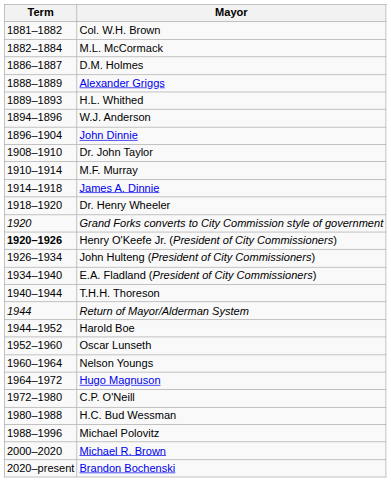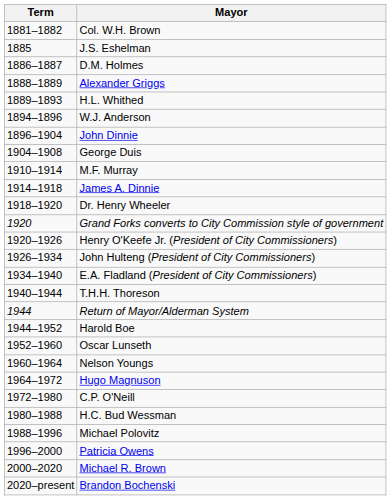 <table class="wikitable">
 <tr>
 <th>Term</th>
 <th>Mayor</th>
 </tr>
 <tr>
 <td>1881–1882</td>
 <td>Col. W.H. Brown</td>
 </tr>
 <tr>
-<td>1882–1884</td>
-<td>M.L. McCormack</td>
+<td>1885</td>
+<td>J.S. Eshelman</td>
 </tr>
 <tr>
 <td>1886–1887</td>
 <td>D.M. Holmes</td>
 </tr>
 <tr>
 <td>1888–1889</td>
 <td><a href='#'>Alexander Griggs</a></td>
 </tr>
 <tr>
 <td>1889–1893</td>
 <td>H.L. Whithed</td>
 </tr>
 <tr>
 <td>1894–1896</td>
 <td>W.J. Anderson</td>
 </tr>
 <tr>
 <td>1896–1904</td>
 <td><a href='#'>John Dinnie</a></td>
 </tr>
 <tr>
-<td>1908–1910</td>
-<td>Dr. John Taylor</td>
+<td>1904–1908</td>
+<td>George Duis</td>
 </tr>
 <tr>
 <td>1910–1914</td>
 <td>M.F. Murray</td>
 </tr>
 <tr>
 <td>1914–1918</td>
 <td><a href='#'>James A. Dinnie</a></td>
 </tr>
 <tr>
 <td>1918–1920</td>
 <td>Dr. Henry Wheeler</td>
 </tr>
 <tr>
 <td><em>1920</em></td>
 <td><em>Grand Forks converts to City Commission style of government</em></td>
 </tr>
 <tr>
-<td><strong>1920–1926</strong></td>
+<td>1920–1926</td>
 <td>Henry O'Keefe Jr. (<em>President of City Commissioners</em>)</td>
 </tr>
 <tr>
 <td>1926–1934</td>
 <td>John Hulteng (<em>President of City Commissioners</em>)</td>
 </tr>
 <tr>
 <td>1934–1940</td>
 <td>E.A. Fladland (<em>President of City Commissioners</em>)</td>
 </tr>
 <tr>
 <td>1940–1944</td>
 <td>T.H.H. Thoreson</td>
 </tr>
 <tr>
 <td><em>1944</em></td>
 <td><em>Return of Mayor/Alderman System</em></td>
 </tr>
 <tr>
 <td>1944–1952</td>
 <td>Harold Boe</td>
 </tr>
 <tr>
 <td>1952–1960</td>
 <td>Oscar Lunseth</td>
 </tr>
 <tr>
 <td>1960–1964</td>
 <td>Nelson Youngs</td>
 </tr>
 <tr>
 <td>1964–1972</td>
 <td><a href='#'>Hugo Magnuson</a></td>
 </tr>
 <tr>
 <td>1972–1980</td>
 <td>C.P. O'Neill</td>
 </tr>
 <tr>
 <td>1980–1988</td>
 <td>H.C. Bud Wessman</td>
 </tr>
 <tr>
 <td>1988–1996</td>
 <td>Michael Polovitz</td>
 </tr>
 <tr>
+<td>1996–2000</td>
+<td><a href='#'>Patricia Owens</a></td>
+</tr>
+<tr>
 <td>2000–2020</td>
 <td><a href='#'>Michael R. Brown</a></td>
 </tr>
 <tr>
 <td>2020–present</td>
 <td><a href='#'>Brandon Bochenski</a></td>
 </tr>
 </table>
